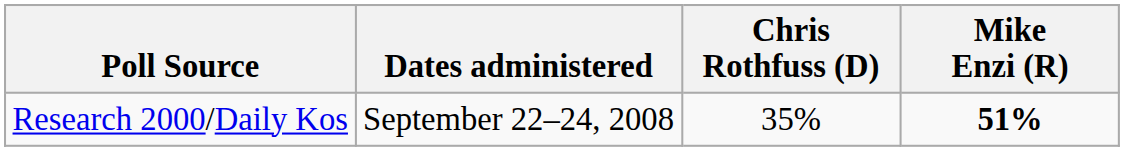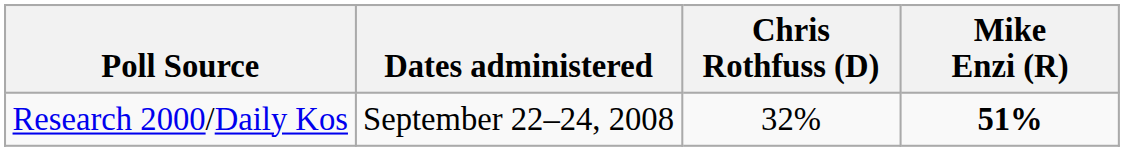 <table class="wikitable" style="text-align:center">
 <tr valign=bottom>
 <th>Poll Source</th>
 <th>Dates administered</th>
 <th style="width:100px;">Chris<br>Rothfuss (D)</th>
 <th style="width:100px;">Mike<br>Enzi (R)</th>
 </tr>
 <tr>
 <td align=left><a href='#'>Research 2000</a>/<a href='#'>Daily Kos</a></td>
 <td>September 22–24, 2008</td>
-<td>35%</td>
+<td>32%</td>
 <td><strong>51%</strong></td>
 </tr>
 </table>
